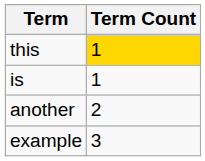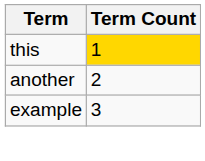 <table class="wikitable" style="float: right; margin-left: 1.5em; margin-right: 0; margin-top: 0;">
 <tr>
 <th>Term</th>
 <th>Term Count</th>
 </tr>
 <tr>
 <td>this</td>
 <td style="background: gold;">1</td>
 </tr>
 <tr>
-<td>is</td>
-<td>1</td>
-</tr>
-<tr>
 <td>another</td>
 <td>2</td>
 </tr>
 <tr>
 <td>example</td>
 <td>3</td>
 </tr>
 </table>
